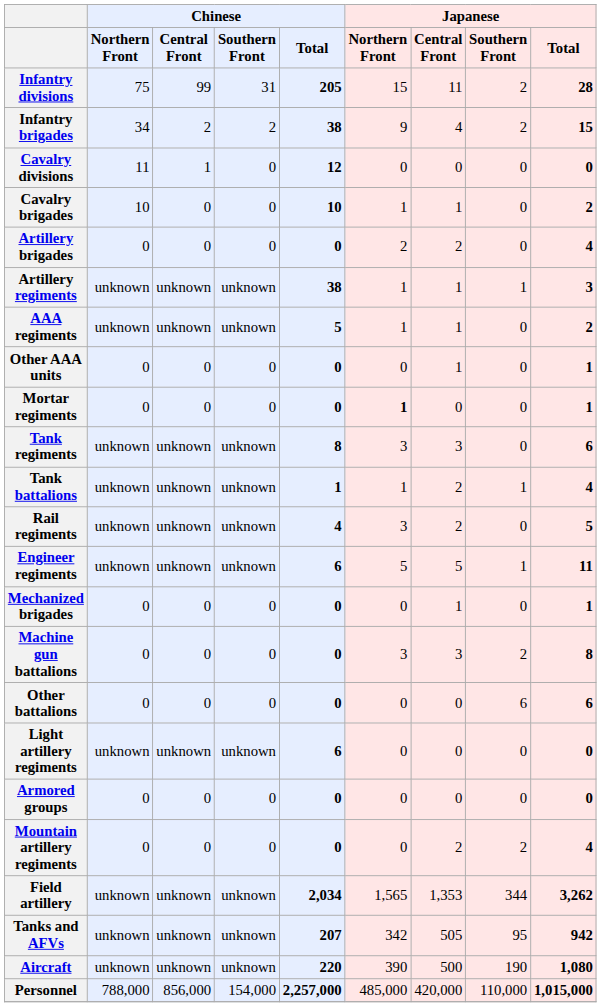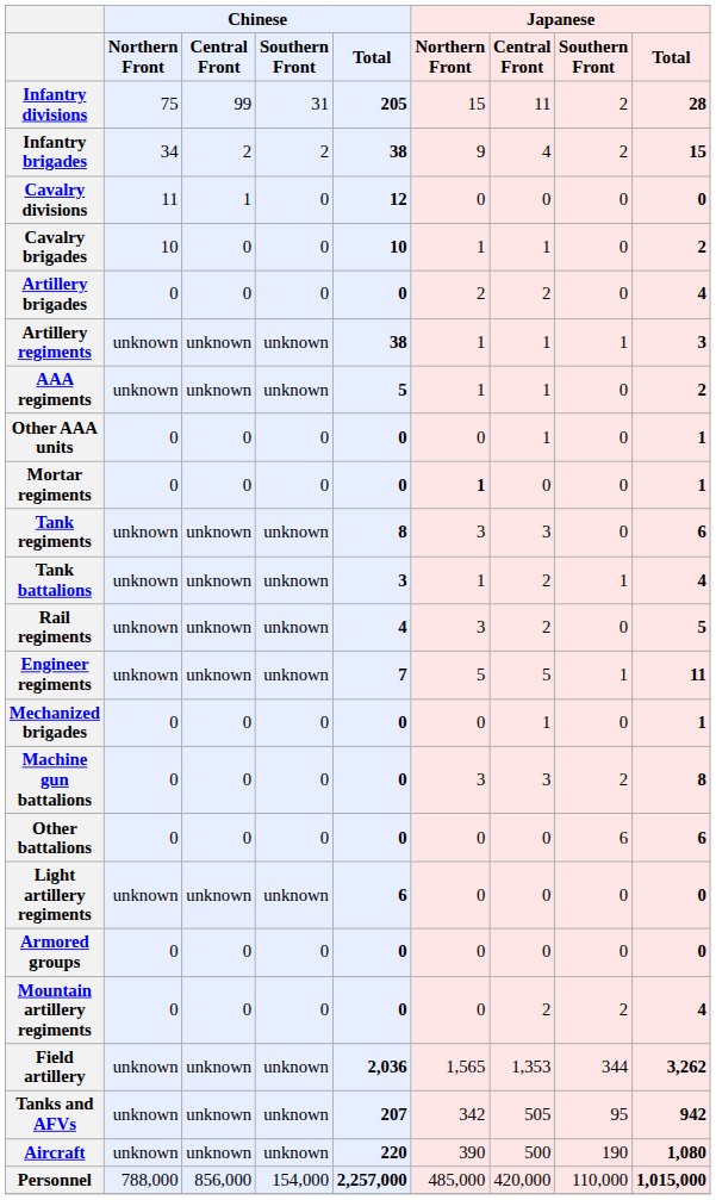 <table class="wikitable" style="text-align: right;">
 <tr>
 <th></th>
 <th colspan="4" style="background: #E6EEFF;">Chinese</th>
 <th colspan="4" style="background: #FFE6E6;">Japanese</th>
 </tr>
 <tr>
 <th></th>
 <th style="background: #E6EEFF;">Northern<br>Front</th>
 <th style="background: #E6EEFF;">Central<br>Front</th>
 <th style="background: #E6EEFF;">Southern<br>Front</th>
 <th style="background: #E6EEFF;">Total</th>
 <th style="background: #FFE6E6;">Northern<br>Front</th>
 <th style="background: #FFE6E6;">Central<br>Front</th>
 <th style="background: #FFE6E6;">Southern<br>Front</th>
 <th style="background: #FFE6E6;">Total</th>
 </tr>
 <tr>
 <th><a href='#'>Infantry</a> <a href='#'>divisions</a></th>
 <td style="background: #E6EEFF;">75</td>
 <td style="background: #E6EEFF;">99</td>
 <td style="background: #E6EEFF;">31</td>
 <td style="background: #E6EEFF;"><strong>205</strong></td>
 <td style="background: #FFE6E6;">15</td>
 <td style="background: #FFE6E6;">11</td>
 <td style="background: #FFE6E6;">2</td>
 <td style="background: #FFE6E6;"><strong>28</strong></td>
 </tr>
 <tr>
 <th>Infantry <a href='#'>brigades</a></th>
 <td style="background: #E6EEFF;">34</td>
 <td style="background: #E6EEFF;">2</td>
 <td style="background: #E6EEFF;">2</td>
 <td style="background: #E6EEFF;"><strong>38</strong></td>
 <td style="background: #FFE6E6;">9</td>
 <td style="background: #FFE6E6;">4</td>
 <td style="background: #FFE6E6;">2</td>
 <td style="background: #FFE6E6;"><strong>15</strong></td>
 </tr>
 <tr>
 <th><a href='#'>Cavalry</a> divisions</th>
 <td style="background: #E6EEFF;">11</td>
 <td style="background: #E6EEFF;">1</td>
 <td style="background: #E6EEFF;">0</td>
 <td style="background: #E6EEFF;"><strong>12</strong></td>
 <td style="background: #FFE6E6;">0</td>
 <td style="background: #FFE6E6;">0</td>
 <td style="background: #FFE6E6;">0</td>
 <td style="background: #FFE6E6;"><strong>0</strong></td>
 </tr>
 <tr>
 <th>Cavalry brigades</th>
 <td style="background: #E6EEFF;">10</td>
 <td style="background: #E6EEFF;">0</td>
 <td style="background: #E6EEFF;">0</td>
 <td style="background: #E6EEFF;"><strong>10</strong></td>
 <td style="background: #FFE6E6;">1</td>
 <td style="background: #FFE6E6;">1</td>
 <td style="background: #FFE6E6;">0</td>
 <td style="background: #FFE6E6;"><strong>2</strong></td>
 </tr>
 <tr>
 <th><a href='#'>Artillery</a> brigades</th>
 <td style="background: #E6EEFF;">0</td>
 <td style="background: #E6EEFF;">0</td>
 <td style="background: #E6EEFF;">0</td>
 <td style="background: #E6EEFF;"><strong>0</strong></td>
 <td style="background: #FFE6E6;">2</td>
 <td style="background: #FFE6E6;">2</td>
 <td style="background: #FFE6E6;">0</td>
 <td style="background: #FFE6E6;"><strong>4</strong></td>
 </tr>
 <tr>
 <th>Artillery <a href='#'>regiments</a></th>
 <td style="background: #E6EEFF;">unknown</td>
 <td style="background: #E6EEFF;">unknown</td>
 <td style="background: #E6EEFF;">unknown</td>
 <td style="background: #E6EEFF;"><strong>38</strong></td>
 <td style="background: #FFE6E6;">1</td>
 <td style="background: #FFE6E6;">1</td>
 <td style="background: #FFE6E6;">1</td>
 <td style="background: #FFE6E6;"><strong>3</strong></td>
 </tr>
 <tr>
 <th><a href='#'>AAA</a> regiments</th>
 <td style="background: #E6EEFF;">unknown</td>
 <td style="background: #E6EEFF;">unknown</td>
 <td style="background: #E6EEFF;">unknown</td>
 <td style="background: #E6EEFF;"><strong>5</strong></td>
 <td style="background: #FFE6E6;">1</td>
 <td style="background: #FFE6E6;">1</td>
 <td style="background: #FFE6E6;">0</td>
 <td style="background: #FFE6E6;"><strong>2</strong></td>
 </tr>
 <tr>
 <th>Other AAA units</th>
 <td style="background: #E6EEFF;">0</td>
 <td style="background: #E6EEFF;">0</td>
 <td style="background: #E6EEFF;">0</td>
 <td style="background: #E6EEFF;"><strong>0</strong></td>
 <td style="background: #FFE6E6;">0</td>
 <td style="background: #FFE6E6;">1</td>
 <td style="background: #FFE6E6;">0</td>
 <td style="background: #FFE6E6;"><strong>1</strong></td>
 </tr>
 <tr>
 <th>Mortar regiments</th>
 <td style="background: #E6EEFF;">0</td>
 <td style="background: #E6EEFF;">0</td>
 <td style="background: #E6EEFF;">0</td>
 <td style="background: #E6EEFF;"><strong>0</strong></td>
 <td style="background: #FFE6E6;"><strong>1</strong></td>
 <td style="background: #FFE6E6;">0</td>
 <td style="background: #FFE6E6;">0</td>
 <td style="background: #FFE6E6;"><strong>1</strong></td>
 </tr>
 <tr>
 <th><a href='#'>Tank</a> regiments</th>
 <td style="background: #E6EEFF;">unknown</td>
 <td style="background: #E6EEFF;">unknown</td>
 <td style="background: #E6EEFF;">unknown</td>
 <td style="background: #E6EEFF;"><strong>8</strong></td>
 <td style="background: #FFE6E6;">3</td>
 <td style="background: #FFE6E6;">3</td>
 <td style="background: #FFE6E6;">0</td>
 <td style="background: #FFE6E6;"><strong>6</strong></td>
 </tr>
 <tr>
 <th>Tank <a href='#'>battalions</a></th>
 <td style="background: #E6EEFF;">unknown</td>
 <td style="background: #E6EEFF;">unknown</td>
 <td style="background: #E6EEFF;">unknown</td>
-<td style="background: #E6EEFF;"><strong>1</strong></td>
+<td style="background: #E6EEFF;"><strong>3</strong></td>
 <td style="background: #FFE6E6;">1</td>
 <td style="background: #FFE6E6;">2</td>
 <td style="background: #FFE6E6;">1</td>
 <td style="background: #FFE6E6;"><strong>4</strong></td>
 </tr>
 <tr>
 <th>Rail regiments</th>
 <td style="background: #E6EEFF;">unknown</td>
 <td style="background: #E6EEFF;">unknown</td>
 <td style="background: #E6EEFF;">unknown</td>
 <td style="background: #E6EEFF;"><strong>4</strong></td>
 <td style="background: #FFE6E6;">3</td>
 <td style="background: #FFE6E6;">2</td>
 <td style="background: #FFE6E6;">0</td>
 <td style="background: #FFE6E6;"><strong>5</strong></td>
 </tr>
 <tr>
 <th><a href='#'>Engineer</a> regiments</th>
 <td style="background: #E6EEFF;">unknown</td>
 <td style="background: #E6EEFF;">unknown</td>
 <td style="background: #E6EEFF;">unknown</td>
-<td style="background: #E6EEFF;"><strong>6</strong></td>
+<td style="background: #E6EEFF;"><strong>7</strong></td>
 <td style="background: #FFE6E6;">5</td>
 <td style="background: #FFE6E6;">5</td>
 <td style="background: #FFE6E6;">1</td>
 <td style="background: #FFE6E6;"><strong>11</strong></td>
 </tr>
 <tr>
 <th><a href='#'>Mechanized</a> brigades</th>
 <td style="background: #E6EEFF;">0</td>
 <td style="background: #E6EEFF;">0</td>
 <td style="background: #E6EEFF;">0</td>
 <td style="background: #E6EEFF;"><strong>0</strong></td>
 <td style="background: #FFE6E6;">0</td>
 <td style="background: #FFE6E6;">1</td>
 <td style="background: #FFE6E6;">0</td>
 <td style="background: #FFE6E6;"><strong>1</strong></td>
 </tr>
 <tr>
 <th><a href='#'>Machine gun</a> battalions</th>
 <td style="background: #E6EEFF;">0</td>
 <td style="background: #E6EEFF;">0</td>
 <td style="background: #E6EEFF;">0</td>
 <td style="background: #E6EEFF;"><strong>0</strong></td>
 <td style="background: #FFE6E6;">3</td>
 <td style="background: #FFE6E6;">3</td>
 <td style="background: #FFE6E6;">2</td>
 <td style="background: #FFE6E6;"><strong>8</strong></td>
 </tr>
 <tr>
 <th>Other battalions</th>
 <td style="background: #E6EEFF;">0</td>
 <td style="background: #E6EEFF;">0</td>
 <td style="background: #E6EEFF;">0</td>
 <td style="background: #E6EEFF;"><strong>0</strong></td>
 <td style="background: #FFE6E6;">0</td>
 <td style="background: #FFE6E6;">0</td>
 <td style="background: #FFE6E6;">6</td>
 <td style="background: #FFE6E6;"><strong>6</strong></td>
 </tr>
 <tr>
 <th>Light artillery regiments</th>
 <td style="background: #E6EEFF;">unknown</td>
 <td style="background: #E6EEFF;">unknown</td>
 <td style="background: #E6EEFF;">unknown</td>
 <td style="background: #E6EEFF;"><strong>6</strong></td>
 <td style="background: #FFE6E6;">0</td>
 <td style="background: #FFE6E6;">0</td>
 <td style="background: #FFE6E6;">0</td>
 <td style="background: #FFE6E6;"><strong>0</strong></td>
 </tr>
 <tr>
 <th><a href='#'>Armored</a> groups</th>
 <td style="background: #E6EEFF;">0</td>
 <td style="background: #E6EEFF;">0</td>
 <td style="background: #E6EEFF;">0</td>
 <td style="background: #E6EEFF;"><strong>0</strong></td>
 <td style="background: #FFE6E6;">0</td>
 <td style="background: #FFE6E6;">0</td>
 <td style="background: #FFE6E6;">0</td>
 <td style="background: #FFE6E6;"><strong>0</strong></td>
 </tr>
 <tr>
 <th><a href='#'>Mountain</a> artillery regiments</th>
 <td style="background: #E6EEFF;">0</td>
 <td style="background: #E6EEFF;">0</td>
 <td style="background: #E6EEFF;">0</td>
 <td style="background: #E6EEFF;"><strong>0</strong></td>
 <td style="background: #FFE6E6;">0</td>
 <td style="background: #FFE6E6;">2</td>
 <td style="background: #FFE6E6;">2</td>
 <td style="background: #FFE6E6;"><strong>4</strong></td>
 </tr>
 <tr>
 <th>Field artillery</th>
 <td style="background: #E6EEFF;">unknown</td>
 <td style="background: #E6EEFF;">unknown</td>
 <td style="background: #E6EEFF;">unknown</td>
-<td style="background: #E6EEFF;"><strong>2,034</strong></td>
+<td style="background: #E6EEFF;"><strong>2,036</strong></td>
 <td style="background: #FFE6E6;">1,565</td>
 <td style="background: #FFE6E6;">1,353</td>
 <td style="background: #FFE6E6;">344</td>
 <td style="background: #FFE6E6;"><strong>3,262</strong></td>
 </tr>
 <tr>
 <th>Tanks and <a href='#'>AFVs</a></th>
 <td style="background: #E6EEFF;">unknown</td>
 <td style="background: #E6EEFF;">unknown</td>
 <td style="background: #E6EEFF;">unknown</td>
 <td style="background: #E6EEFF;"><strong>207</strong></td>
 <td style="background: #FFE6E6;">342</td>
 <td style="background: #FFE6E6;">505</td>
 <td style="background: #FFE6E6;">95</td>
 <td style="background: #FFE6E6;"><strong>942</strong></td>
 </tr>
 <tr>
 <th><a href='#'>Aircraft</a></th>
 <td style="background: #E6EEFF;">unknown</td>
 <td style="background: #E6EEFF;">unknown</td>
 <td style="background: #E6EEFF;">unknown</td>
 <td style="background: #E6EEFF;"><strong>220</strong></td>
 <td style="background: #FFE6E6;">390</td>
 <td style="background: #FFE6E6;">500</td>
 <td style="background: #FFE6E6;">190</td>
 <td style="background: #FFE6E6;"><strong>1,080</strong></td>
 </tr>
 <tr>
 <th>Personnel</th>
 <td style="background: #E6EEFF;">788,000</td>
 <td style="background: #E6EEFF;">856,000</td>
 <td style="background: #E6EEFF;">154,000</td>
 <td style="background: #E6EEFF;"><strong>2,257,000</strong></td>
 <td style="background: #FFE6E6;">485,000</td>
 <td style="background: #FFE6E6;">420,000</td>
 <td style="background: #FFE6E6;">110,000</td>
 <td style="background: #FFE6E6;"><strong>1,015,000</strong></td>
 </tr>
 <tr>
 </tr>
 </table>
